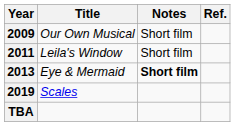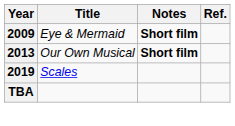 <table class="wikitable sortable plainrowheaders">
 <tr>
 <th scope="col">Year</th>
 <th scope="col">Title</th>
 <th scope="col">Notes</th>
 <th scope="col">Ref.</th>
 </tr>
 <tr>
 <th scope="row">2009</th>
-<td><em>Our Own Musical</em></td>
-<td>Short film</td>
-<td align="center"></td>
-</tr>
-<tr>
-<th scope="row">2011</th>
-<td><em>Leila's Window</em></td>
-<td>Short film</td>
+<td><em>Eye & Mermaid</em></td>
+<td><strong>Short film</strong></td>
 <td align="center"></td>
 </tr>
 <tr>
 <th scope="row">2013</th>
-<td><em>Eye & Mermaid</em></td>
+<td><em>Our Own Musical</em></td>
 <td><strong>Short film</strong></td>
 <td align="center"></td>
 </tr>
 <tr>
 <th scope="row">2019</th>
 <td><em><a href='#'>Scales</a></em></td>
 <td></td>
 <td align="center"></td>
 </tr>
 <tr>
 <th scope="row">TBA</th>
 <td></td>
 <td></td>
 <td align="center"></td>
 </tr>
 </table>
